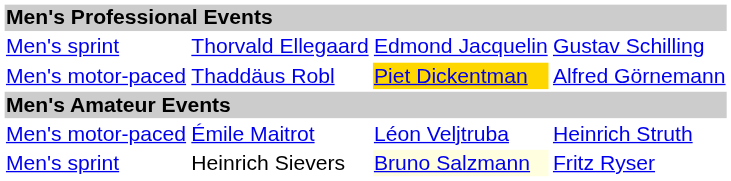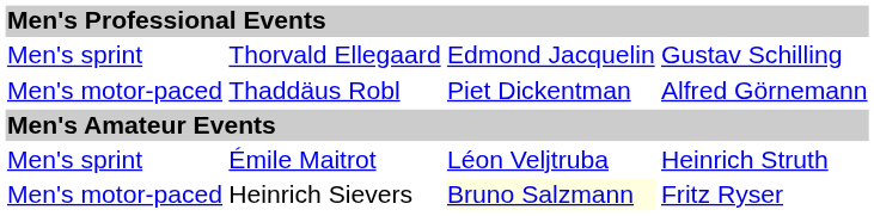 <table>
 <tr bgcolor="#cccccc">
 <td colspan=7><strong>Men's Professional Events</strong></td>
 </tr>
 <tr>
 <td><a href='#'>Men's sprint</a> <br></td>
 <td><a href='#'>Thorvald Ellegaard</a><br></td>
 <td><a href='#'>Edmond Jacquelin</a><br></td>
 <td><a href='#'>Gustav Schilling</a><br></td>
 </tr>
 <tr>
 <td><a href='#'>Men's motor-paced</a><br></td>
 <td><a href='#'>Thaddäus Robl</a><br></td>
-<td style="background: gold;"><a href='#'>Piet Dickentman</a><br></td>
+<td><a href='#'>Piet Dickentman</a><br></td>
 <td><a href='#'>Alfred Görnemann</a><br></td>
 </tr>
 <tr bgcolor="#cccccc">
 <td colspan=7><strong>Men's Amateur Events</strong></td>
 </tr>
 <tr>
-<td><a href='#'>Men's motor-paced</a><br></td>
+<td><a href='#'>Men's sprint</a> <br></td>
 <td><a href='#'>Émile Maitrot</a><br></td>
 <td><a href='#'>Léon Veljtruba</a><br> </td>
 <td><a href='#'>Heinrich Struth</a><br></td>
 </tr>
 <tr>
-<td><a href='#'>Men's sprint</a> <br></td>
+<td><a href='#'>Men's motor-paced</a><br></td>
 <td>Heinrich Sievers<br></td>
 <td style="background: lightyellow;"><a href='#'>Bruno Salzmann</a><br></td>
 <td><a href='#'>Fritz Ryser</a><br></td>
 </tr>
 </table>
